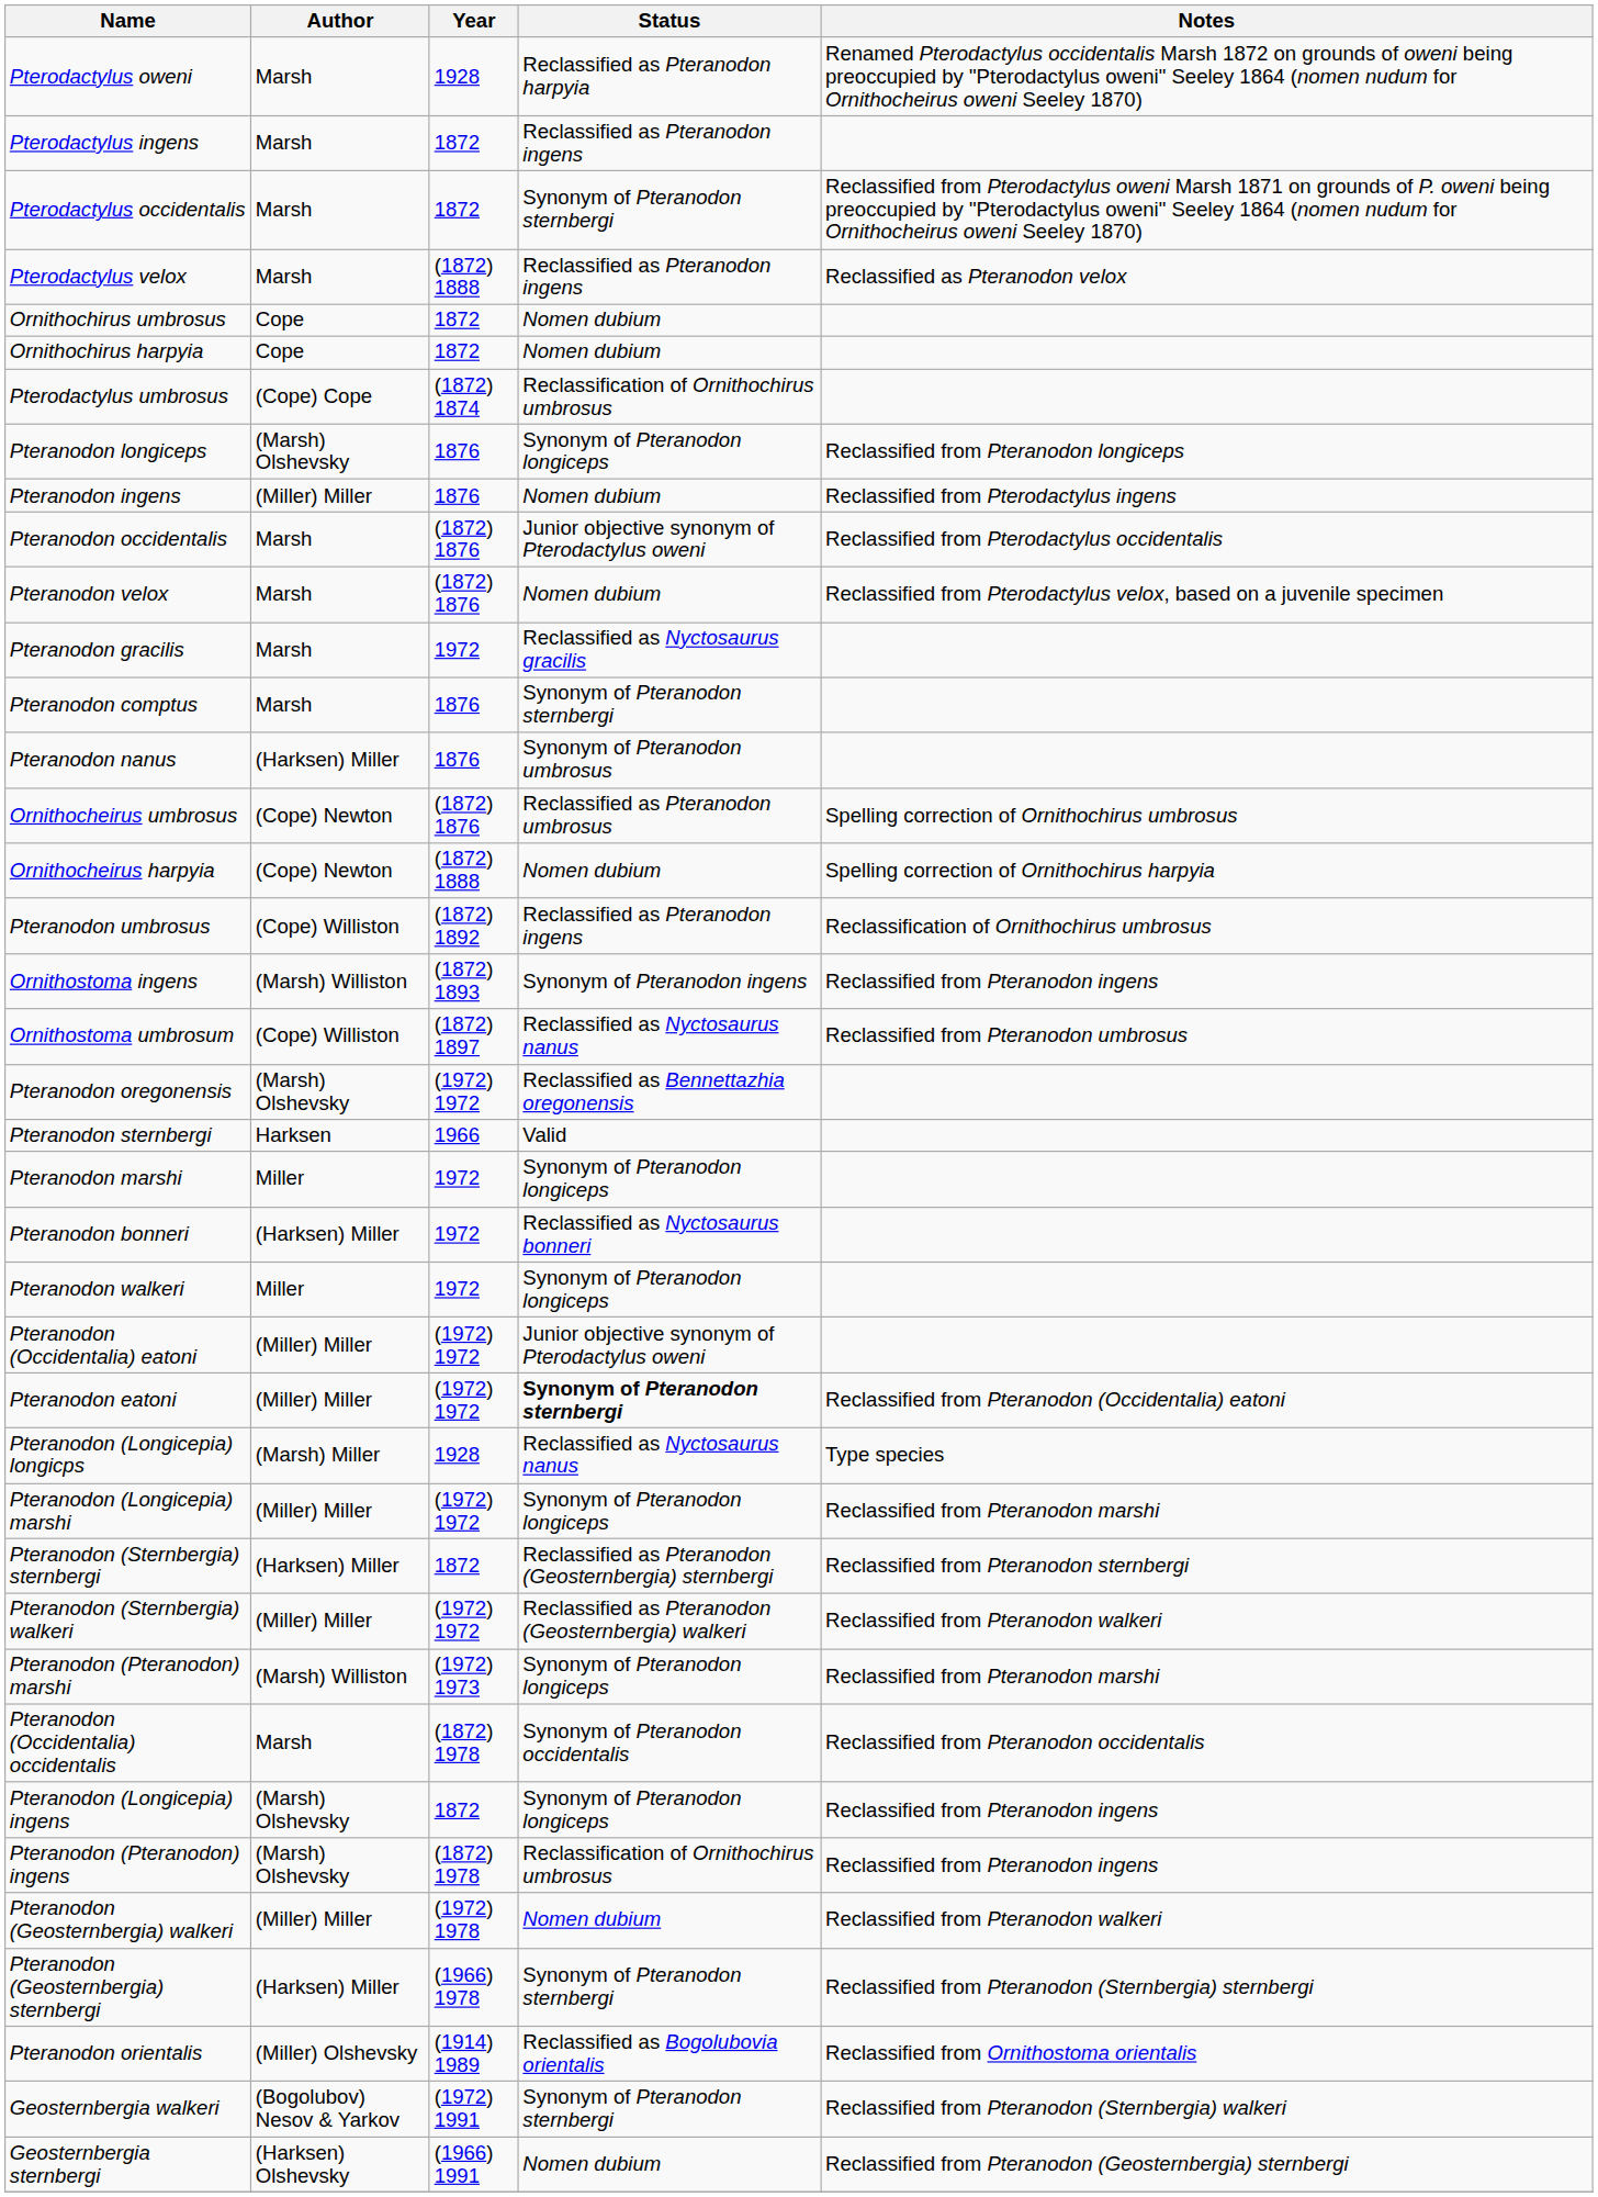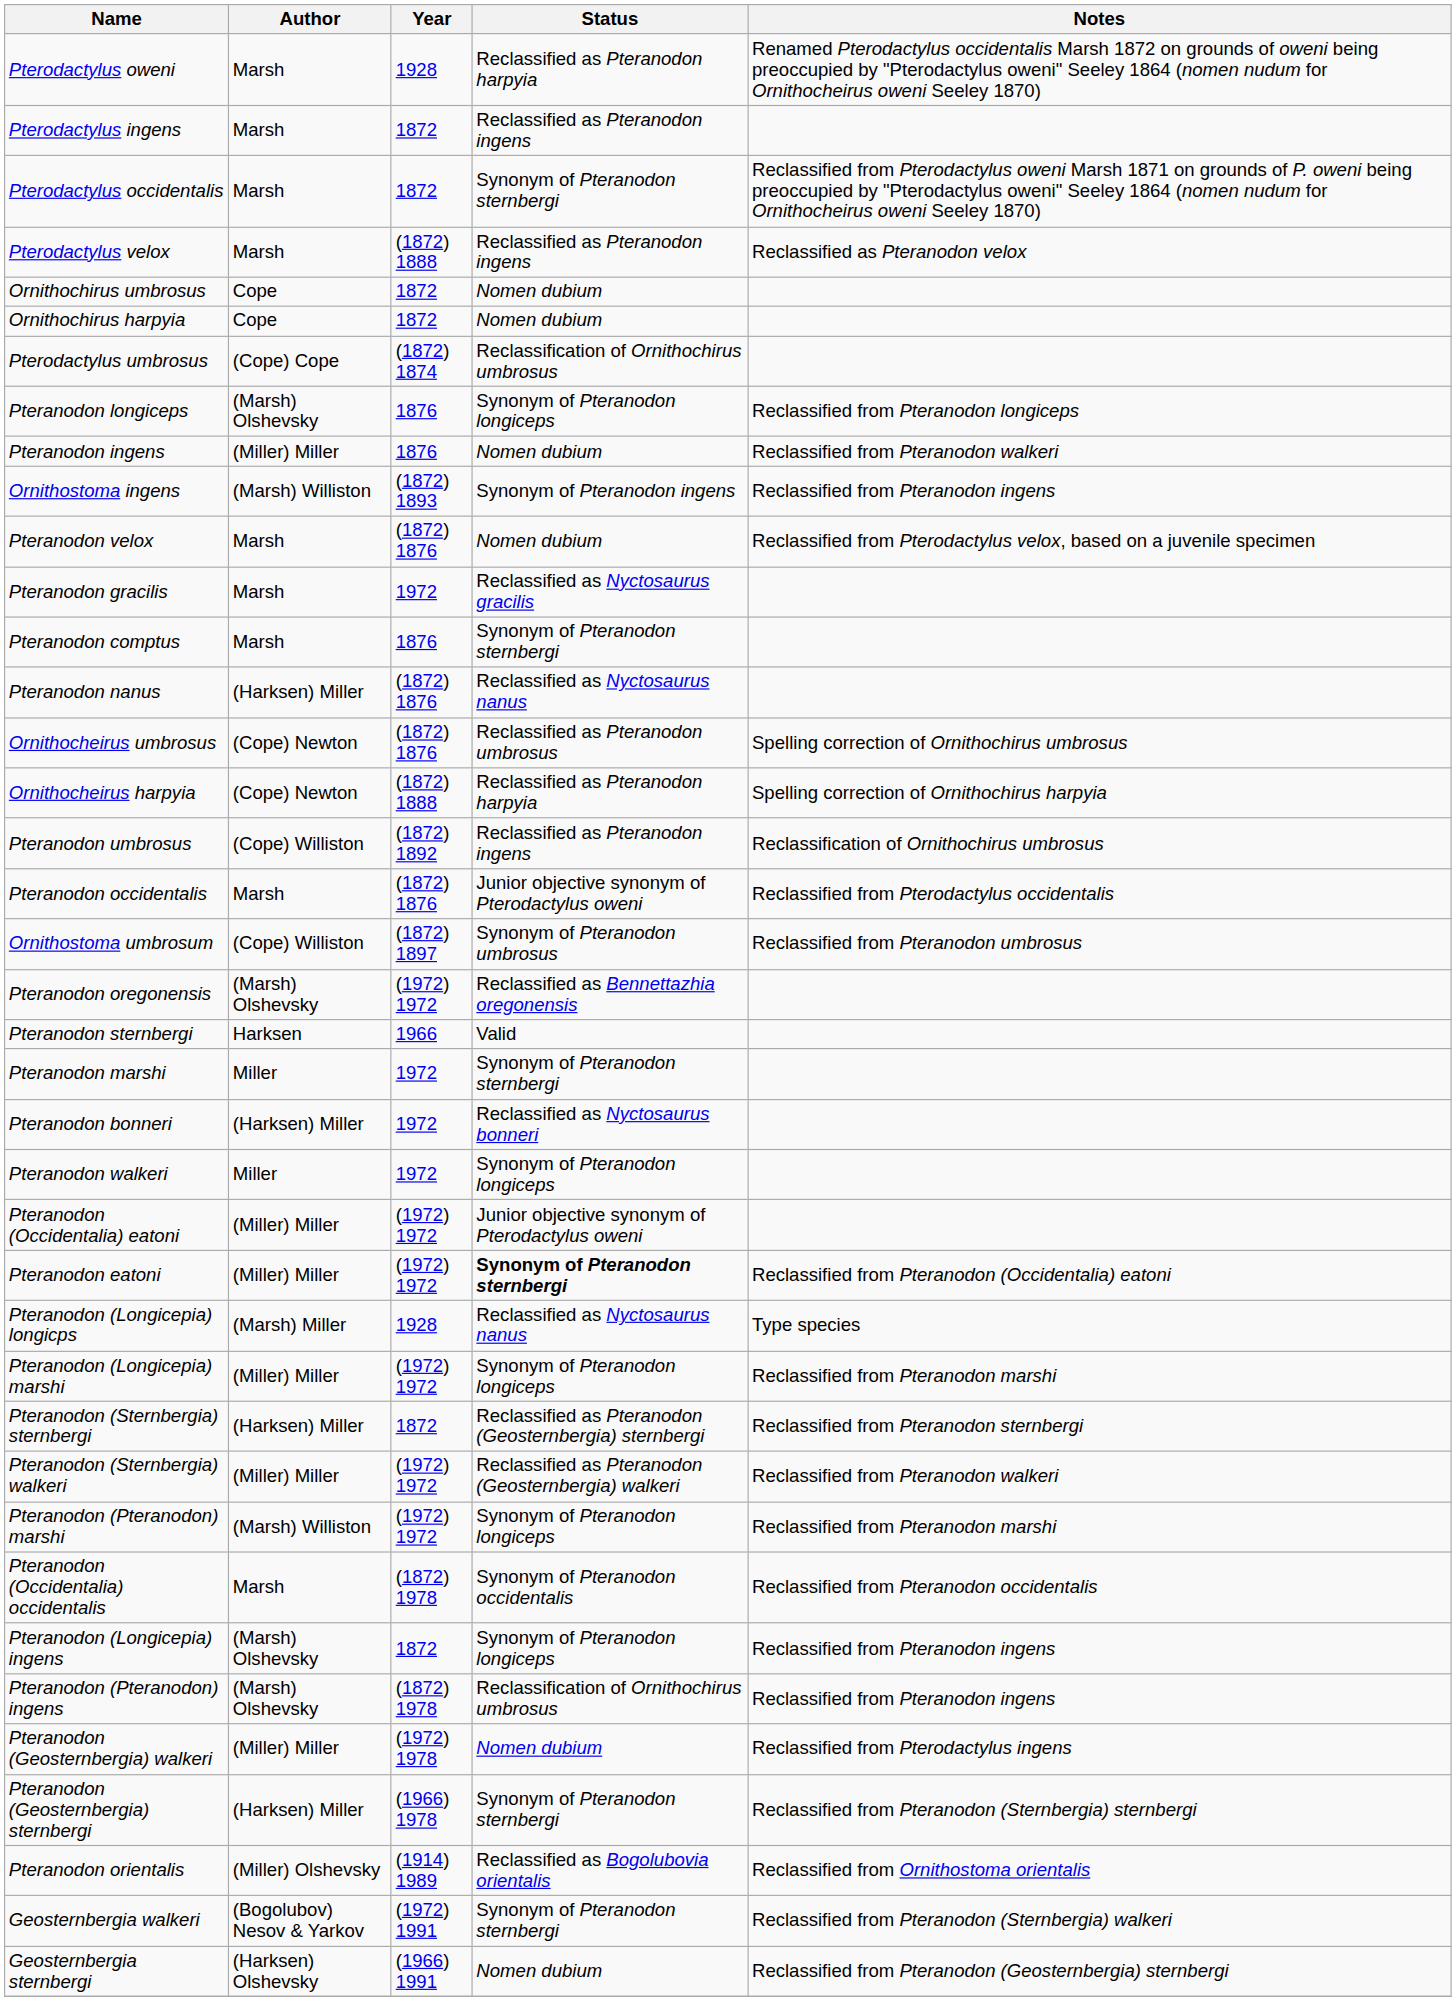 <table class="wikitable sortable">
 <tr>
 <th>Name</th>
 <th>Author</th>
 <th>Year</th>
 <th>Status</th>
 <th class="unsortable">Notes</th>
 </tr>
 <tr>
 <td><em><a href='#'>Pterodactylus</a> oweni</em></td>
 <td>Marsh</td>
 <td><a href='#'>1928</a></td>
 <td>Reclassified as <em>Pteranodon harpyia</em></td>
 <td>Renamed <em>Pterodactylus occidentalis</em> Marsh 1872 on grounds of <em>oweni</em> being preoccupied by "Pterodactylus oweni" Seeley 1864 (<em>nomen nudum</em> for <em>Ornithocheirus oweni</em> Seeley 1870)</td>
 </tr>
 <tr>
 <td><em><a href='#'>Pterodactylus</a> ingens</em></td>
 <td>Marsh</td>
 <td><a href='#'>1872</a></td>
 <td>Reclassified as <em>Pteranodon ingens</em></td>
 <td></td>
 </tr>
 <tr>
 <td><em><a href='#'>Pterodactylus</a> occidentalis</em></td>
 <td>Marsh</td>
 <td><a href='#'>1872</a></td>
 <td>Synonym of <em>Pteranodon sternbergi</em></td>
 <td>Reclassified from <em>Pterodactylus oweni</em> Marsh 1871 on grounds of <em>P. oweni</em> being preoccupied by "Pterodactylus oweni" Seeley 1864 (<em>nomen nudum</em> for <em>Ornithocheirus oweni</em> Seeley 1870)</td>
 </tr>
 <tr>
 <td><em><a href='#'>Pterodactylus</a> velox</em></td>
 <td>Marsh</td>
 <td>(<a href='#'>1872</a>) <a href='#'>1888</a></td>
 <td>Reclassified as <em>Pteranodon ingens</em></td>
 <td>Reclassified as <em>Pteranodon velox</em></td>
 </tr>
 <tr>
 <td><em>Ornithochirus umbrosus</em></td>
 <td>Cope</td>
 <td><a href='#'>1872</a></td>
 <td><em>Nomen dubium</em></td>
 <td></td>
 </tr>
 <tr>
 <td><em>Ornithochirus harpyia</em></td>
 <td>Cope</td>
 <td><a href='#'>1872</a></td>
 <td><em>Nomen dubium</em></td>
 <td></td>
 </tr>
 <tr>
 <td><em>Pterodactylus umbrosus</em></td>
 <td>(Cope) Cope</td>
 <td>(<a href='#'>1872</a>) <a href='#'>1874</a></td>
 <td>Reclassification of <em>Ornithochirus umbrosus</em></td>
 <td></td>
 </tr>
 <tr>
 <td><em>Pteranodon longiceps</em></td>
 <td>(Marsh) Olshevsky</td>
 <td><a href='#'>1876</a></td>
 <td>Synonym of <em>Pteranodon longiceps</em></td>
 <td>Reclassified from <em>Pteranodon longiceps</em></td>
 </tr>
 <tr>
 <td><em>Pteranodon ingens</em></td>
 <td>(Miller) Miller</td>
 <td><a href='#'>1876</a></td>
 <td><em>Nomen dubium</em></td>
-<td>Reclassified from <em>Pterodactylus ingens</em></td>
+<td>Reclassified from <em>Pteranodon walkeri</em></td>
 </tr>
 <tr>
-<td><em>Pteranodon occidentalis</em></td>
-<td>Marsh</td>
-<td>(<a href='#'>1872</a>) <a href='#'>1876</a></td>
-<td>Junior objective synonym of <em>Pterodactylus oweni</em></td>
-<td>Reclassified from <em>Pterodactylus occidentalis</em></td>
+<td><em><a href='#'>Ornithostoma</a> ingens</em></td>
+<td>(Marsh) Williston</td>
+<td>(<a href='#'>1872</a>) <a href='#'>1893</a></td>
+<td>Synonym of <em>Pteranodon ingens</em></td>
+<td>Reclassified from <em>Pteranodon ingens</em></td>
 </tr>
 <tr>
 <td><em>Pteranodon velox</em></td>
 <td>Marsh</td>
 <td>(<a href='#'>1872</a>) <a href='#'>1876</a></td>
 <td><em>Nomen dubium</em></td>
 <td>Reclassified from <em>Pterodactylus velox</em>, based on a juvenile specimen</td>
 </tr>
 <tr>
 <td><em>Pteranodon gracilis</em></td>
 <td>Marsh</td>
 <td><a href='#'>1972</a></td>
 <td>Reclassified as <em><a href='#'>Nyctosaurus gracilis</a></em></td>
 <td></td>
 </tr>
 <tr>
 <td><em>Pteranodon comptus</em></td>
 <td>Marsh</td>
 <td><a href='#'>1876</a></td>
 <td>Synonym of <em>Pteranodon sternbergi</em></td>
 <td></td>
 </tr>
 <tr>
 <td><em>Pteranodon nanus</em></td>
 <td>(Harksen) Miller</td>
-<td><a href='#'>1876</a></td>
-<td>Synonym of <em>Pteranodon umbrosus</em></td>
+<td>(<a href='#'>1872</a>) <a href='#'>1876</a></td>
+<td>Reclassified as <em><a href='#'>Nyctosaurus nanus</a></em></td>
 <td></td>
 </tr>
 <tr>
 <td><em><a href='#'>Ornithocheirus</a> umbrosus</em></td>
 <td>(Cope) Newton</td>
 <td>(<a href='#'>1872</a>) <a href='#'>1876</a></td>
 <td>Reclassified as <em>Pteranodon umbrosus</em></td>
 <td>Spelling correction of <em>Ornithochirus umbrosus</em></td>
 </tr>
 <tr>
 <td><em><a href='#'>Ornithocheirus</a> harpyia</em></td>
 <td>(Cope) Newton</td>
 <td>(<a href='#'>1872</a>) <a href='#'>1888</a></td>
-<td><em>Nomen dubium</em></td>
+<td>Reclassified as <em>Pteranodon harpyia</em></td>
 <td>Spelling correction of <em>Ornithochirus harpyia</em></td>
 </tr>
 <tr>
 <td><em>Pteranodon umbrosus</em></td>
 <td>(Cope) Williston</td>
 <td>(<a href='#'>1872</a>) <a href='#'>1892</a></td>
 <td>Reclassified as <em>Pteranodon ingens</em></td>
 <td>Reclassification of <em>Ornithochirus umbrosus</em></td>
 </tr>
 <tr>
-<td><em><a href='#'>Ornithostoma</a> ingens</em></td>
-<td>(Marsh) Williston</td>
-<td>(<a href='#'>1872</a>) <a href='#'>1893</a></td>
-<td>Synonym of <em>Pteranodon ingens</em></td>
-<td>Reclassified from <em>Pteranodon ingens</em></td>
+<td><em>Pteranodon occidentalis</em></td>
+<td>Marsh</td>
+<td>(<a href='#'>1872</a>) <a href='#'>1876</a></td>
+<td>Junior objective synonym of <em>Pterodactylus oweni</em></td>
+<td>Reclassified from <em>Pterodactylus occidentalis</em></td>
 </tr>
 <tr>
 <td><em><a href='#'>Ornithostoma</a> umbrosum</em></td>
 <td>(Cope) Williston</td>
 <td>(<a href='#'>1872</a>) <a href='#'>1897</a></td>
-<td>Reclassified as <em><a href='#'>Nyctosaurus nanus</a></em></td>
+<td>Synonym of <em>Pteranodon umbrosus</em></td>
 <td>Reclassified from <em>Pteranodon umbrosus</em></td>
 </tr>
 <tr>
 <td><em>Pteranodon oregonensis</em></td>
 <td>(Marsh) Olshevsky</td>
 <td>(<a href='#'>1972</a>) <a href='#'>1972</a></td>
 <td>Reclassified as <em><a href='#'>Bennettazhia oregonensis</a></em></td>
 <td></td>
 </tr>
 <tr>
 <td><em>Pteranodon sternbergi</em></td>
 <td>Harksen</td>
 <td><a href='#'>1966</a></td>
 <td>Valid</td>
 <td></td>
 </tr>
 <tr>
 <td><em>Pteranodon marshi</em></td>
 <td>Miller</td>
 <td><a href='#'>1972</a></td>
-<td>Synonym of <em>Pteranodon longiceps</em></td>
+<td>Synonym of <em>Pteranodon sternbergi</em></td>
 <td></td>
 </tr>
 <tr>
 <td><em>Pteranodon bonneri</em></td>
 <td>(Harksen) Miller</td>
 <td><a href='#'>1972</a></td>
 <td>Reclassified as <em><a href='#'>Nyctosaurus bonneri</a></em></td>
 <td></td>
 </tr>
 <tr>
 <td><em>Pteranodon walkeri</em></td>
 <td>Miller</td>
 <td><a href='#'>1972</a></td>
 <td>Synonym of <em>Pteranodon longiceps</em></td>
 <td></td>
 </tr>
 <tr>
 <td><em>Pteranodon (Occidentalia) eatoni</em></td>
 <td>(Miller) Miller</td>
 <td>(<a href='#'>1972</a>) <a href='#'>1972</a></td>
 <td>Junior objective synonym of <em>Pterodactylus oweni</em></td>
 <td></td>
 </tr>
 <tr>
 <td><em>Pteranodon eatoni</em></td>
 <td>(Miller) Miller</td>
 <td>(<a href='#'>1972</a>) <a href='#'>1972</a></td>
 <td><strong>Synonym of <em>Pteranodon sternbergi</em></strong></td>
 <td>Reclassified from <em>Pteranodon (Occidentalia) eatoni</em></td>
 </tr>
 <tr>
 <td><em>Pteranodon (Longicepia) longicps</em> </td>
 <td>(Marsh) Miller</td>
 <td><a href='#'>1928</a></td>
 <td>Reclassified as <em><a href='#'>Nyctosaurus nanus</a></em></td>
 <td>Type species</td>
 </tr>
 <tr>
 <td><em>Pteranodon (Longicepia) marshi</em></td>
 <td>(Miller) Miller</td>
 <td>(<a href='#'>1972</a>) <a href='#'>1972</a></td>
 <td>Synonym of <em>Pteranodon longiceps</em></td>
 <td>Reclassified from <em>Pteranodon marshi</em></td>
 </tr>
 <tr>
 <td><em>Pteranodon (Sternbergia) sternbergi</em></td>
 <td>(Harksen) Miller</td>
 <td><a href='#'>1872</a></td>
 <td>Reclassified as <em>Pteranodon (Geosternbergia) sternbergi</em></td>
 <td>Reclassified from <em>Pteranodon sternbergi</em></td>
 </tr>
 <tr>
 <td><em>Pteranodon (Sternbergia) walkeri</em></td>
 <td>(Miller) Miller</td>
 <td>(<a href='#'>1972</a>) <a href='#'>1972</a></td>
 <td>Reclassified as <em>Pteranodon (Geosternbergia) walkeri</em></td>
 <td>Reclassified from <em>Pteranodon walkeri</em></td>
 </tr>
 <tr>
 <td><em>Pteranodon (Pteranodon) marshi</em></td>
 <td>(Marsh) Williston</td>
-<td>(<a href='#'>1972</a>) <a href='#'>1973</a></td>
+<td>(<a href='#'>1972</a>) <a href='#'>1972</a></td>
 <td>Synonym of <em>Pteranodon longiceps</em></td>
 <td>Reclassified from <em>Pteranodon marshi</em></td>
 </tr>
 <tr>
 <td><em>Pteranodon (Occidentalia) occidentalis</em></td>
 <td>Marsh</td>
 <td>(<a href='#'>1872</a>) <a href='#'>1978</a></td>
 <td>Synonym of <em>Pteranodon occidentalis</em></td>
 <td>Reclassified from <em>Pteranodon occidentalis</em></td>
 </tr>
 <tr>
 <td><em>Pteranodon (Longicepia) ingens</em></td>
 <td>(Marsh) Olshevsky</td>
 <td><a href='#'>1872</a></td>
 <td>Synonym of <em>Pteranodon longiceps</em></td>
 <td>Reclassified from <em>Pteranodon ingens</em></td>
 </tr>
 <tr>
 <td><em>Pteranodon (Pteranodon) ingens</em></td>
 <td>(Marsh) Olshevsky</td>
 <td>(<a href='#'>1872</a>) <a href='#'>1978</a></td>
 <td>Reclassification of <em>Ornithochirus umbrosus</em></td>
 <td>Reclassified from <em>Pteranodon ingens</em></td>
 </tr>
 <tr>
 <td><em>Pteranodon (Geosternbergia) walkeri</em></td>
 <td>(Miller) Miller</td>
 <td>(<a href='#'>1972</a>) <a href='#'>1978</a></td>
 <td><em><a href='#'>Nomen dubium</a></em></td>
-<td>Reclassified from <em>Pteranodon walkeri</em></td>
+<td>Reclassified from <em>Pterodactylus ingens</em></td>
 </tr>
 <tr>
 <td><em>Pteranodon (Geosternbergia) sternbergi</em></td>
 <td>(Harksen) Miller</td>
 <td>(<a href='#'>1966</a>) <a href='#'>1978</a></td>
 <td>Synonym of <em>Pteranodon sternbergi</em></td>
 <td>Reclassified from <em>Pteranodon (Sternbergia) sternbergi</em></td>
 </tr>
 <tr>
 <td><em>Pteranodon orientalis</em></td>
 <td>(Miller) Olshevsky</td>
 <td>(<a href='#'>1914</a>) <a href='#'>1989</a></td>
 <td>Reclassified as <em><a href='#'>Bogolubovia orientalis</a></em></td>
 <td>Reclassified from <em><a href='#'>Ornithostoma orientalis</a></em></td>
 </tr>
 <tr>
 <td><em>Geosternbergia walkeri</em></td>
 <td>(Bogolubov) Nesov & Yarkov</td>
 <td>(<a href='#'>1972</a>) <a href='#'>1991</a></td>
 <td>Synonym of <em>Pteranodon sternbergi</em></td>
 <td>Reclassified from <em>Pteranodon (Sternbergia) walkeri</em></td>
 </tr>
 <tr>
 <td><em>Geosternbergia sternbergi</em></td>
 <td>(Harksen) Olshevsky</td>
 <td>(<a href='#'>1966</a>) <a href='#'>1991</a></td>
 <td><em>Nomen dubium</em></td>
 <td>Reclassified from <em>Pteranodon (Geosternbergia) sternbergi</em></td>
 </tr>
 <tr>
 </tr>
 </table>
